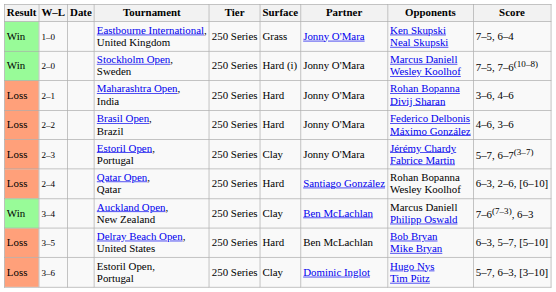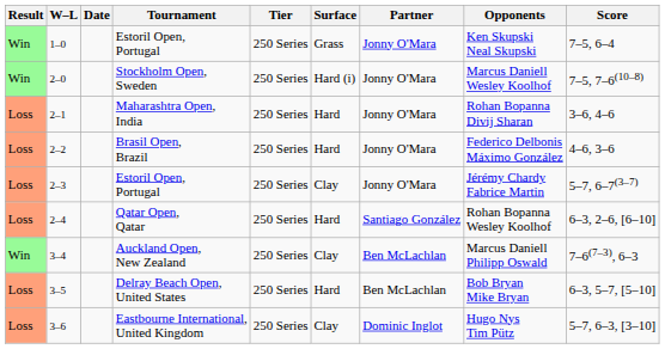 <table class="sortable wikitable">
 <tr>
 <th>Result</th>
 <th class="unsortable">W–L</th>
 <th>Date</th>
 <th>Tournament</th>
 <th>Tier</th>
 <th>Surface</th>
 <th>Partner</th>
 <th>Opponents</th>
 <th class="unsortable">Score</th>
 </tr>
 <tr>
 <td bgcolor=98FB98>Win</td>
 <td><small>1–0</small></td>
 <td><a href='#'></a></td>
-<td><a href='#'>Eastbourne International</a>, <br>United Kingdom</td>
+<td>Estoril Open, <br>Portugal</td>
 <td>250 Series</td>
 <td>Grass</td>
 <td> <a href='#'>Jonny O'Mara</a></td>
 <td> <a href='#'>Ken Skupski</a><br> <a href='#'>Neal Skupski</a></td>
 <td>7–5, 6–4</td>
 </tr>
 <tr>
 <td bgcolor=98FB98>Win</td>
 <td><small>2–0</small></td>
 <td><a href='#'></a></td>
 <td><a href='#'>Stockholm Open</a>, <br>Sweden</td>
 <td>250 Series</td>
 <td>Hard (i)</td>
 <td> Jonny O'Mara</td>
 <td> <a href='#'>Marcus Daniell</a><br> <a href='#'>Wesley Koolhof</a></td>
 <td>7–5, 7–6<sup>(10–8)</sup></td>
 </tr>
 <tr>
 <td bgcolor=FFA07A>Loss</td>
 <td><small>2–1</small></td>
 <td><a href='#'></a></td>
 <td><a href='#'>Maharashtra Open</a>, <br>India</td>
 <td>250 Series</td>
 <td>Hard</td>
 <td> Jonny O'Mara</td>
 <td> <a href='#'>Rohan Bopanna</a><br> <a href='#'>Divij Sharan</a></td>
 <td>3–6, 4–6</td>
 </tr>
 <tr>
 <td bgcolor=FFA07A>Loss</td>
 <td><small>2–2</small></td>
 <td><a href='#'></a></td>
 <td><a href='#'>Brasil Open</a>, <br>Brazil</td>
 <td>250 Series</td>
 <td>Hard</td>
 <td> Jonny O'Mara</td>
 <td> <a href='#'>Federico Delbonis</a><br> <a href='#'>Máximo González</a></td>
 <td>4–6, 3–6</td>
 </tr>
 <tr>
 <td bgcolor=FFA07A>Loss</td>
 <td><small>2–3</small></td>
 <td><a href='#'></a></td>
 <td><a href='#'>Estoril Open</a>, <br>Portugal</td>
 <td>250 Series</td>
 <td>Clay</td>
 <td> Jonny O'Mara</td>
 <td> <a href='#'>Jérémy Chardy</a><br> <a href='#'>Fabrice Martin</a></td>
 <td>5–7, 6–7<sup>(3–7)</sup></td>
 </tr>
 <tr>
 <td bgcolor=FFA07A>Loss</td>
 <td><small>2–4</small></td>
 <td><a href='#'></a></td>
 <td><a href='#'>Qatar Open</a>, <br>Qatar</td>
 <td>250 Series</td>
 <td>Hard</td>
 <td> <a href='#'>Santiago González</a></td>
 <td> Rohan Bopanna<br> Wesley Koolhof</td>
 <td>6–3, 2–6, [6–10]</td>
 </tr>
 <tr>
 <td bgcolor=98FB98>Win</td>
 <td><small>3–4</small></td>
 <td><a href='#'></a></td>
 <td><a href='#'>Auckland Open</a>, <br>New Zealand</td>
 <td>250 Series</td>
 <td>Clay</td>
 <td> <a href='#'>Ben McLachlan</a></td>
 <td> Marcus Daniell<br> <a href='#'>Philipp Oswald</a></td>
 <td>7–6<sup>(7–3)</sup>, 6–3</td>
 </tr>
 <tr>
 <td bgcolor=FFA07A>Loss</td>
 <td><small>3–5</small></td>
 <td><a href='#'></a></td>
 <td><a href='#'>Delray Beach Open</a>, <br>United States</td>
 <td>250 Series</td>
 <td>Hard</td>
 <td> Ben McLachlan</td>
 <td> <a href='#'>Bob Bryan</a><br> <a href='#'>Mike Bryan</a></td>
 <td>6–3, 5–7, [5–10]</td>
 </tr>
 <tr>
 <td bgcolor=FFA07A>Loss</td>
 <td><small>3–6</small></td>
 <td><a href='#'></a></td>
-<td>Estoril Open, <br>Portugal</td>
+<td><a href='#'>Eastbourne International</a>, <br>United Kingdom</td>
 <td>250 Series</td>
 <td>Clay</td>
 <td> <a href='#'>Dominic Inglot</a></td>
 <td> <a href='#'>Hugo Nys</a><br> <a href='#'>Tim Pütz</a></td>
 <td>5–7, 6–3, [3–10]</td>
 </tr>
 </table>
